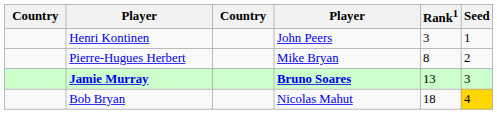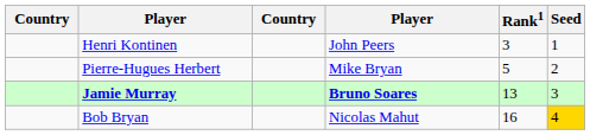 <table class="sortable wikitable">
 <tr>
 <th width="70">Country</th>
 <th width="175">Player</th>
 <th width="70">Country</th>
 <th width="175">Player</th>
 <th>Rank<sup>1</sup></th>
 <th>Seed</th>
 </tr>
 <tr>
 <td></td>
 <td><a href='#'>Henri Kontinen</a></td>
 <td></td>
 <td><a href='#'>John Peers</a></td>
 <td>3</td>
 <td>1</td>
 </tr>
 <tr>
 <td></td>
 <td><a href='#'>Pierre-Hugues Herbert</a></td>
 <td></td>
 <td><a href='#'>Mike Bryan</a></td>
-<td>8</td>
+<td>5</td>
 <td>2</td>
 </tr>
 <tr style="background:#cfc;">
 <td></td>
 <td><strong><a href='#'>Jamie Murray</a></strong></td>
 <td></td>
 <td><strong><a href='#'>Bruno Soares</a></strong></td>
 <td>13</td>
 <td>3</td>
 </tr>
 <tr>
 <td></td>
 <td><a href='#'>Bob Bryan</a></td>
 <td></td>
 <td><a href='#'>Nicolas Mahut</a></td>
-<td>18</td>
+<td>16</td>
 <td style="background: gold;">4</td>
 </tr>
 </table>
